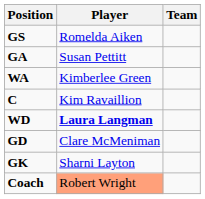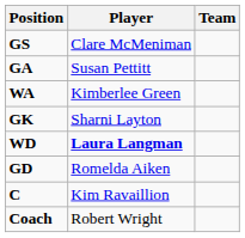 <table class="wikitable collapsible">
 <tr>
 <th>Position</th>
 <th>Player</th>
 <th>Team</th>
 </tr>
 <tr>
 <td><strong>GS</strong></td>
-<td> <a href='#'>Romelda Aiken</a></td>
+<td> <a href='#'>Clare McMeniman</a></td>
 <td></td>
 </tr>
 <tr>
 <td><strong>GA</strong></td>
 <td> <a href='#'>Susan Pettitt</a></td>
 <td></td>
 </tr>
 <tr>
 <td><strong>WA</strong></td>
 <td> <a href='#'>Kimberlee Green</a></td>
 <td></td>
 </tr>
 <tr>
-<td><strong>C</strong></td>
-<td> <a href='#'>Kim Ravaillion</a></td>
+<td><strong>GK</strong></td>
+<td> <a href='#'>Sharni Layton</a></td>
 <td></td>
 </tr>
 <tr>
 <td><strong>WD</strong></td>
 <td><strong> <a href='#'>Laura Langman</a></strong></td>
 <td></td>
 </tr>
 <tr>
 <td><strong>GD</strong></td>
-<td> <a href='#'>Clare McMeniman</a></td>
+<td> <a href='#'>Romelda Aiken</a></td>
 <td></td>
 </tr>
 <tr>
-<td><strong>GK</strong></td>
-<td> <a href='#'>Sharni Layton</a></td>
+<td><strong>C</strong></td>
+<td> <a href='#'>Kim Ravaillion</a></td>
 <td></td>
 </tr>
 <tr>
 <td><strong>Coach</strong></td>
-<td style="background: lightsalmon;"> Robert Wright</td>
+<td> Robert Wright</td>
 <td></td>
 </tr>
 </table>
